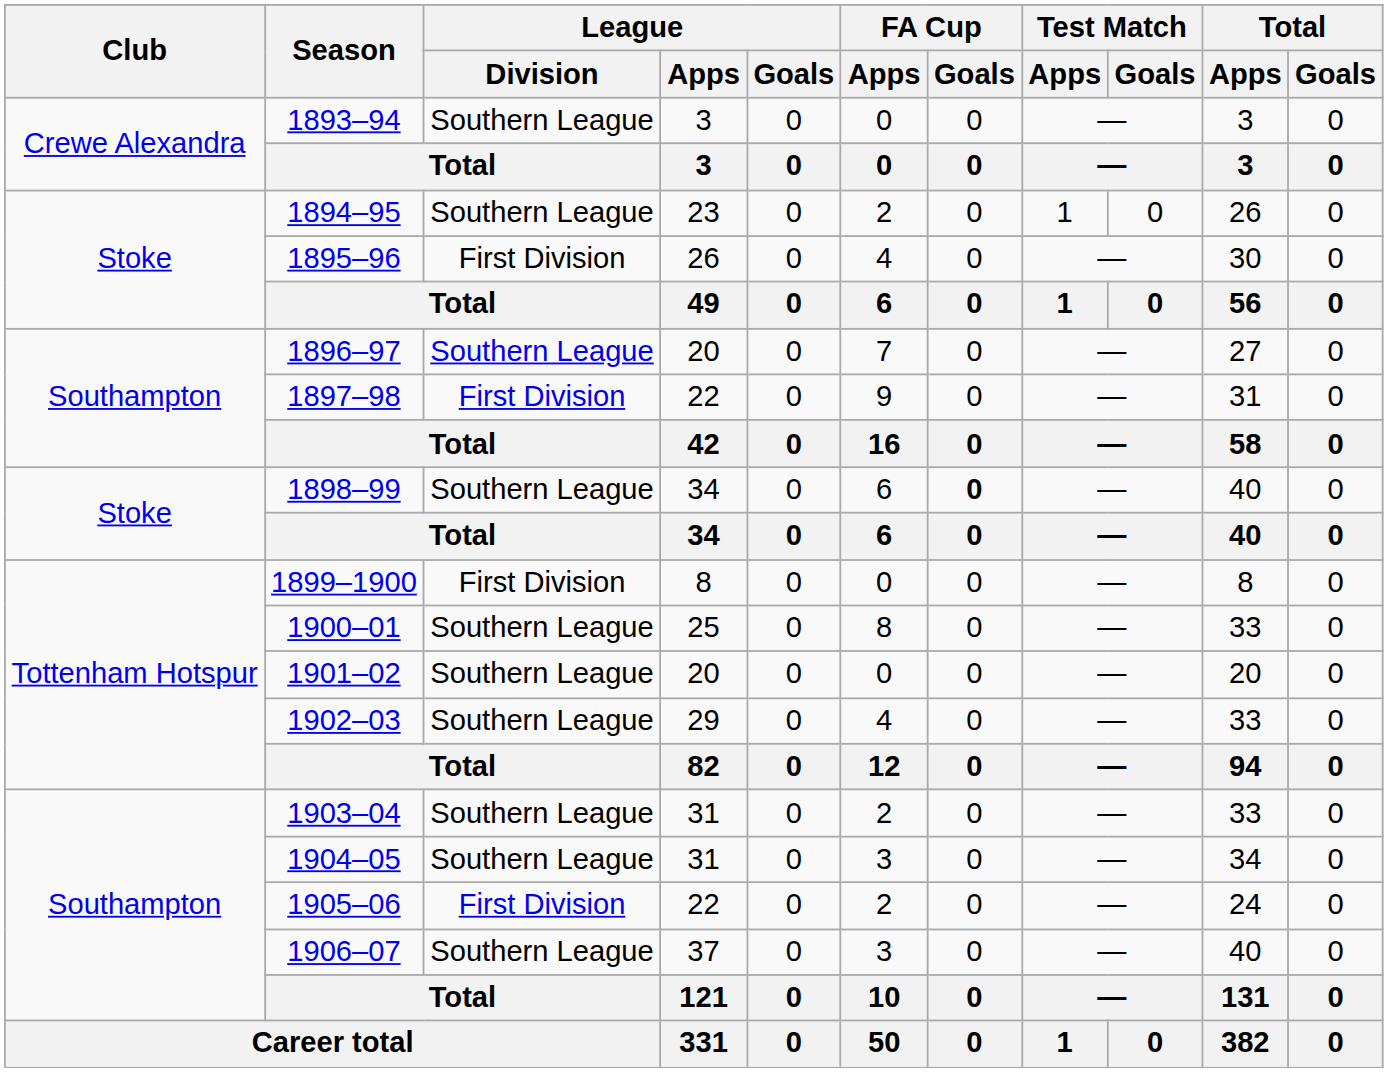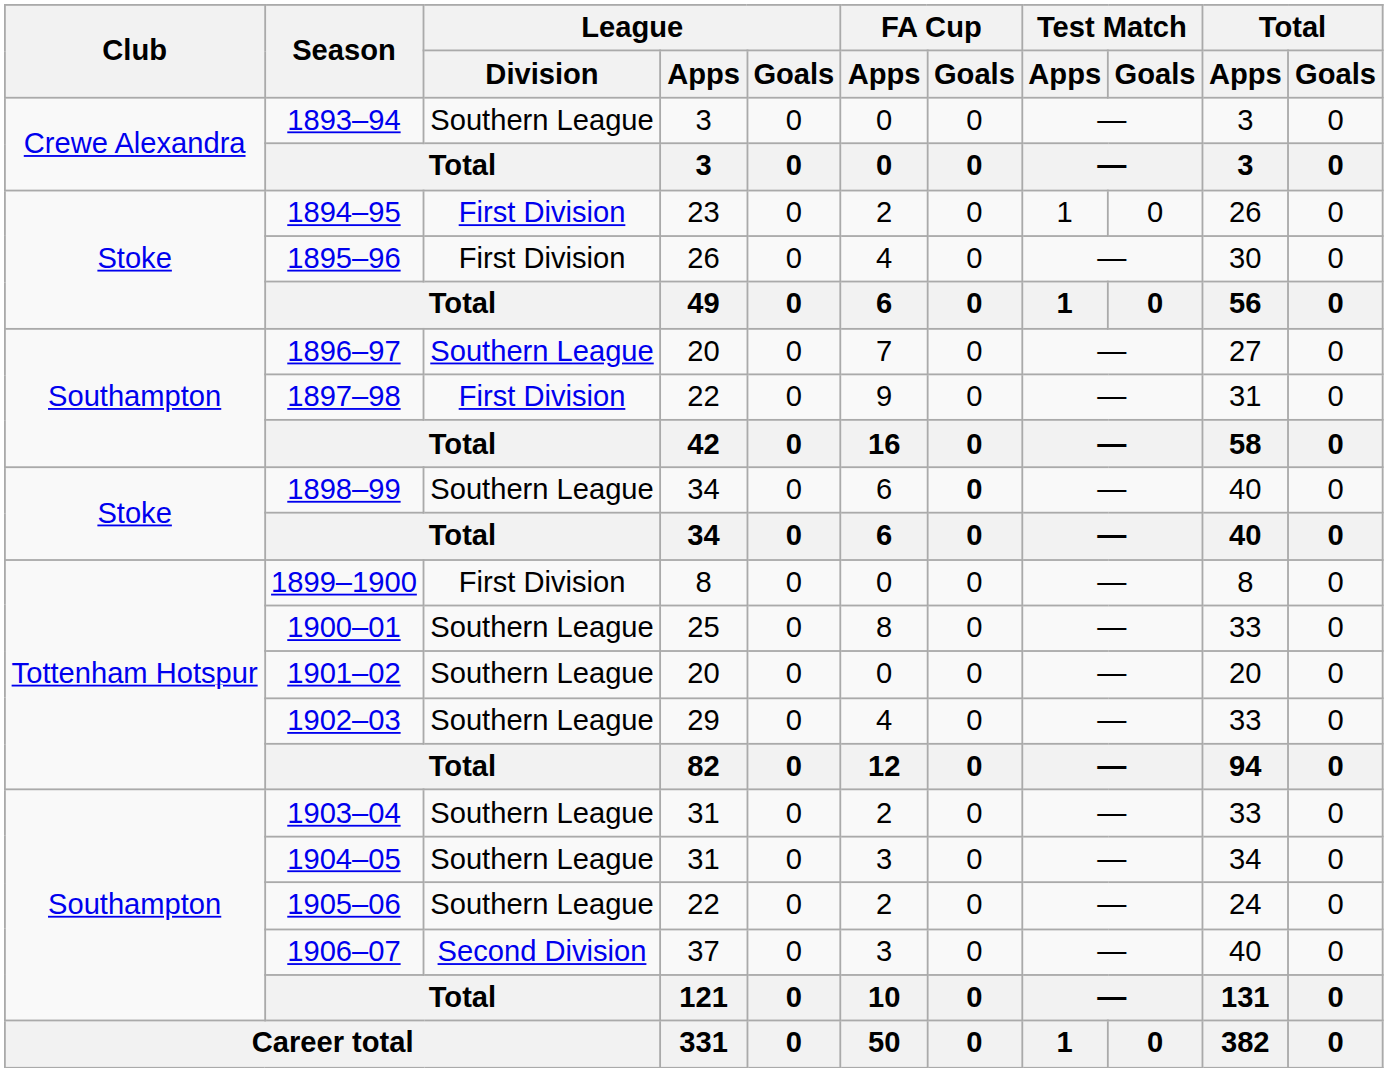 <table class="wikitable" style="text-align: center;">
 <tr>
 <th rowspan="2">Club</th>
 <th rowspan="2">Season</th>
 <th colspan="3">League</th>
 <th colspan="2">FA Cup</th>
 <th colspan="2">Test Match</th>
 <th colspan="2">Total</th>
 </tr>
 <tr>
 <th>Division</th>
 <th>Apps</th>
 <th>Goals</th>
 <th>Apps</th>
 <th>Goals</th>
 <th>Apps</th>
 <th>Goals</th>
 <th>Apps</th>
 <th>Goals</th>
 </tr>
 <tr>
 <td rowspan=2><a href='#'>Crewe Alexandra</a></td>
 <td><a href='#'>1893–94</a></td>
 <td>Southern League</td>
 <td>3</td>
 <td>0</td>
 <td>0</td>
 <td>0</td>
 <td colspan="2">—</td>
 <td>3</td>
 <td>0</td>
 </tr>
 <tr>
 <th colspan=2>Total</th>
 <th>3</th>
 <th>0</th>
 <th>0</th>
 <th>0</th>
 <th colspan="2">—</th>
 <th>3</th>
 <th>0</th>
 </tr>
 <tr>
 <td rowspan="3"><a href='#'>Stoke</a></td>
 <td><a href='#'>1894–95</a></td>
-<td>Southern League</td>
+<td><a href='#'>First Division</a></td>
 <td>23</td>
 <td>0</td>
 <td>2</td>
 <td>0</td>
 <td>1</td>
 <td>0</td>
 <td>26</td>
 <td>0</td>
 </tr>
 <tr>
 <td><a href='#'>1895–96</a></td>
 <td>First Division</td>
 <td>26</td>
 <td>0</td>
 <td>4</td>
 <td>0</td>
 <td colspan="2">—</td>
 <td>30</td>
 <td>0</td>
 </tr>
 <tr>
 <th colspan=2>Total</th>
 <th>49</th>
 <th>0</th>
 <th>6</th>
 <th>0</th>
 <th>1</th>
 <th>0</th>
 <th>56</th>
 <th>0</th>
 </tr>
 <tr>
 <td rowspan="3"><a href='#'>Southampton</a></td>
 <td><a href='#'>1896–97</a></td>
 <td><a href='#'>Southern League</a></td>
 <td>20</td>
 <td>0</td>
 <td>7</td>
 <td>0</td>
 <td colspan="2">—</td>
 <td>27</td>
 <td>0</td>
 </tr>
 <tr>
 <td><a href='#'>1897–98</a></td>
 <td><a href='#'>First Division</a></td>
 <td>22</td>
 <td>0</td>
 <td>9</td>
 <td>0</td>
 <td colspan="2">—</td>
 <td>31</td>
 <td>0</td>
 </tr>
 <tr>
 <th colspan=2>Total</th>
 <th>42</th>
 <th>0</th>
 <th>16</th>
 <th>0</th>
 <th colspan="2">—</th>
 <th>58</th>
 <th>0</th>
 </tr>
 <tr>
 <td rowspan=2><a href='#'>Stoke</a></td>
 <td><a href='#'>1898–99</a></td>
 <td>Southern League</td>
 <td>34</td>
 <td>0</td>
 <td>6</td>
 <td><strong>0</strong></td>
 <td colspan="2">—</td>
 <td>40</td>
 <td>0</td>
 </tr>
 <tr>
 <th colspan=2>Total</th>
 <th>34</th>
 <th>0</th>
 <th>6</th>
 <th>0</th>
 <th colspan="2">—</th>
 <th>40</th>
 <th>0</th>
 </tr>
 <tr>
 <td rowspan="5"><a href='#'>Tottenham Hotspur</a></td>
 <td><a href='#'>1899–1900</a></td>
 <td>First Division</td>
 <td>8</td>
 <td>0</td>
 <td>0</td>
 <td>0</td>
 <td colspan="2">—</td>
 <td>8</td>
 <td>0</td>
 </tr>
 <tr>
 <td><a href='#'>1900–01</a></td>
 <td>Southern League</td>
 <td>25</td>
 <td>0</td>
 <td>8</td>
 <td>0</td>
 <td colspan="2">—</td>
 <td>33</td>
 <td>0</td>
 </tr>
 <tr>
 <td><a href='#'>1901–02</a></td>
 <td>Southern League</td>
 <td>20</td>
 <td>0</td>
 <td>0</td>
 <td>0</td>
 <td colspan="2">—</td>
 <td>20</td>
 <td>0</td>
 </tr>
 <tr>
 <td><a href='#'>1902–03</a></td>
 <td>Southern League</td>
 <td>29</td>
 <td>0</td>
 <td>4</td>
 <td>0</td>
 <td colspan="2">—</td>
 <td>33</td>
 <td>0</td>
 </tr>
 <tr>
 <th colspan=2>Total</th>
 <th>82</th>
 <th>0</th>
 <th>12</th>
 <th>0</th>
 <th colspan="2">—</th>
 <th>94</th>
 <th>0</th>
 </tr>
 <tr>
 <td rowspan="5"><a href='#'>Southampton</a></td>
 <td><a href='#'>1903–04</a></td>
 <td>Southern League</td>
 <td>31</td>
 <td>0</td>
 <td>2</td>
 <td>0</td>
 <td colspan="2">—</td>
 <td>33</td>
 <td>0</td>
 </tr>
 <tr>
 <td><a href='#'>1904–05</a></td>
 <td>Southern League</td>
 <td>31</td>
 <td>0</td>
 <td>3</td>
 <td>0</td>
 <td colspan="2">—</td>
 <td>34</td>
 <td>0</td>
 </tr>
 <tr>
 <td><a href='#'>1905–06</a></td>
-<td><a href='#'>First Division</a></td>
+<td>Southern League</td>
 <td>22</td>
 <td>0</td>
 <td>2</td>
 <td>0</td>
 <td colspan="2">—</td>
 <td>24</td>
 <td>0</td>
 </tr>
 <tr>
 <td><a href='#'>1906–07</a></td>
-<td>Southern League</td>
+<td><a href='#'>Second Division</a></td>
 <td>37</td>
 <td>0</td>
 <td>3</td>
 <td>0</td>
 <td colspan="2">—</td>
 <td>40</td>
 <td>0</td>
 </tr>
 <tr>
 <th colspan=2>Total</th>
 <th>121</th>
 <th>0</th>
 <th>10</th>
 <th>0</th>
 <th colspan="2">—</th>
 <th>131</th>
 <th>0</th>
 </tr>
 <tr>
 <th colspan="3">Career total</th>
 <th>331</th>
 <th>0</th>
 <th>50</th>
 <th>0</th>
 <th>1</th>
 <th>0</th>
 <th>382</th>
 <th>0</th>
 </tr>
 </table>
